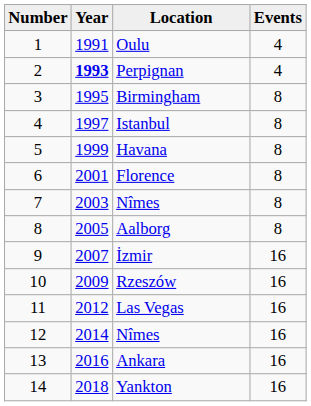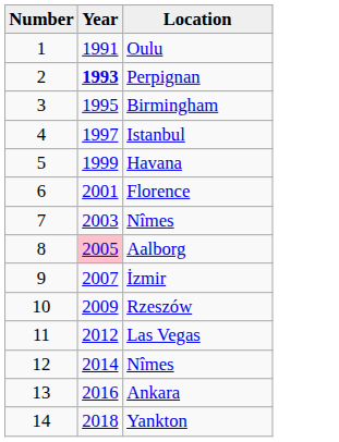 <table class="wikitable">
 <tr>
 <th scope="col" !  style="width:25px; background:#efefef;">Number</th>
 <th scope="col" !  style="width:25px; background:#efefef;">Year</th>
 <th scope="col" !  style="width:125px; background:#efefef;">Location</th>
-<th scope="col" !  style="width:25px; background:#efefef;">Events</th>
 </tr>
 <tr>
 <td align=center>1</td>
 <td><a href='#'>1991</a></td>
 <td> <a href='#'>Oulu</a></td>
-<td align=center>4</td>
 </tr>
 <tr>
 <td align=center>2</td>
 <td><strong><a href='#'>1993</a></strong></td>
 <td> <a href='#'>Perpignan</a></td>
-<td align=center>4</td>
 </tr>
 <tr>
 <td align=center>3</td>
 <td><a href='#'>1995</a></td>
 <td> <a href='#'>Birmingham</a></td>
-<td align=center>8</td>
 </tr>
 <tr>
 <td align=center>4</td>
 <td><a href='#'>1997</a></td>
 <td> <a href='#'>Istanbul</a></td>
-<td align=center>8</td>
 </tr>
 <tr>
 <td align=center>5</td>
 <td><a href='#'>1999</a></td>
 <td> <a href='#'>Havana</a></td>
-<td align=center>8</td>
 </tr>
 <tr>
 <td align=center>6</td>
 <td><a href='#'>2001</a></td>
 <td> <a href='#'>Florence</a></td>
-<td align=center>8</td>
 </tr>
 <tr>
 <td align=center>7</td>
 <td><a href='#'>2003</a></td>
 <td> <a href='#'>Nîmes</a></td>
-<td align=center>8</td>
 </tr>
 <tr>
 <td align=center>8</td>
-<td><a href='#'>2005</a></td>
+<td style="background: pink;"><a href='#'>2005</a></td>
 <td> <a href='#'>Aalborg</a></td>
-<td align=center>8</td>
 </tr>
 <tr>
 <td align=center>9</td>
 <td><a href='#'>2007</a></td>
 <td> <a href='#'>İzmir</a></td>
-<td align=center>16</td>
 </tr>
 <tr>
 <td align=center>10</td>
 <td><a href='#'>2009</a></td>
 <td> <a href='#'>Rzeszów</a></td>
-<td align=center>16</td>
 </tr>
 <tr>
 <td align=center>11</td>
 <td><a href='#'>2012</a></td>
 <td> <a href='#'>Las Vegas</a></td>
-<td align=center>16</td>
 </tr>
 <tr>
 <td align=center>12</td>
 <td><a href='#'>2014</a></td>
 <td> <a href='#'>Nîmes</a></td>
-<td align=center>16</td>
 </tr>
 <tr>
 <td align=center>13</td>
 <td><a href='#'>2016</a></td>
 <td> <a href='#'>Ankara</a></td>
-<td align=center>16</td>
 </tr>
 <tr>
 <td align=center>14</td>
 <td><a href='#'>2018</a></td>
 <td> <a href='#'>Yankton</a></td>
-<td align=center>16</td>
 </tr>
 </table>
